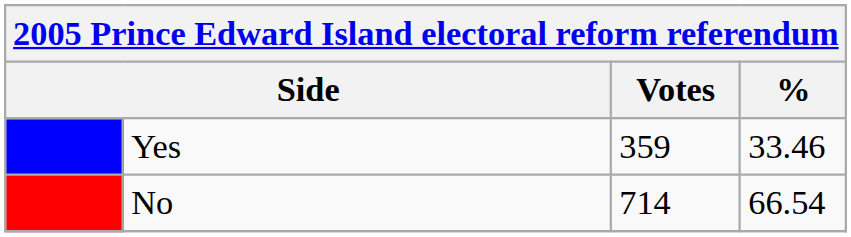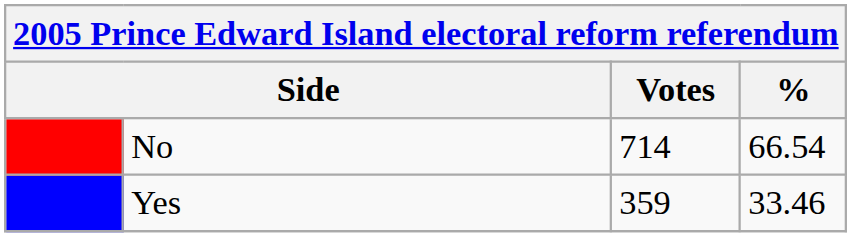 <table class="wikitable" style="font-size: 95%; clear:both">
 <tr style="background-color:#E9E9E9">
 <th colspan=4><a href='#'>2005 Prince Edward Island electoral reform referendum</a></th>
 </tr>
 <tr style="background-color:#E9E9E9">
 <th colspan=2 style="width: 130px">Side</th>
 <th style="width: 50px">Votes</th>
 <th style="width: 40px">%</th>
 </tr>
 <tr>
+<td bgcolor="red"></td>
+<td>No</td>
+<td>714</td>
+<td>66.54</td>
+</tr>
+<tr>
 <td bgcolor="blue"></td>
 <td>Yes</td>
 <td>359</td>
 <td>33.46</td>
 </tr>
 <tr>
-<td bgcolor="red"></td>
-<td>No</td>
-<td>714</td>
-<td>66.54</td>
-</tr>
-<tr>
 </tr>
 </table>
